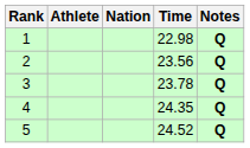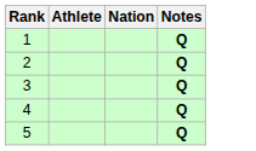 <table class="wikitable sortable" style="text-align:center">
 <tr>
 <th>Rank</th>
 <th>Athlete</th>
 <th>Nation</th>
-<th>Time</th>
 <th>Notes</th>
 </tr>
 <tr bgcolor=#ccffcc>
 <td>1</td>
 <td align=left></td>
 <td align=left></td>
-<td>22.98</td>
 <td><strong>Q</strong></td>
 </tr>
 <tr bgcolor=#ccffcc>
 <td>2</td>
 <td align=left></td>
 <td align=left></td>
-<td>23.56</td>
 <td><strong>Q</strong></td>
 </tr>
 <tr bgcolor=#ccffcc>
 <td>3</td>
 <td align=left></td>
 <td align=left></td>
-<td>23.78</td>
 <td><strong>Q</strong></td>
 </tr>
 <tr bgcolor=#ccffcc>
 <td>4</td>
 <td align=left></td>
 <td align=left></td>
-<td>24.35</td>
 <td><strong>Q</strong></td>
 </tr>
 <tr bgcolor=#ccffcc>
 <td>5</td>
 <td align=left></td>
 <td align=left></td>
-<td>24.52</td>
 <td><strong>Q</strong></td>
 </tr>
 </table>
